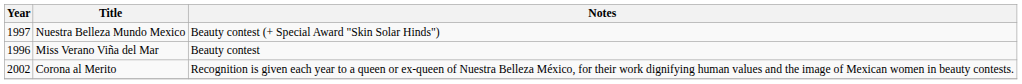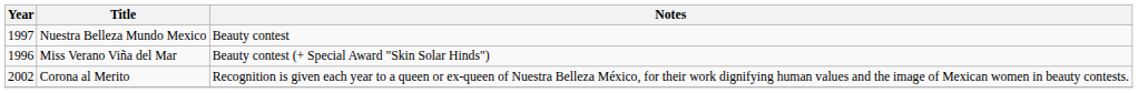 <table class="wikitable">
 <tr>
 <th>Year</th>
 <th>Title</th>
 <th>Notes</th>
 </tr>
 <tr>
 <td>1997</td>
 <td>Nuestra Belleza Mundo Mexico</td>
-<td>Beauty contest (+ Special Award "Skin Solar Hinds")</td>
+<td>Beauty contest</td>
 </tr>
 <tr>
 <td>1996</td>
 <td>Miss Verano Viña del Mar</td>
-<td>Beauty contest</td>
+<td>Beauty contest (+ Special Award "Skin Solar Hinds")</td>
 </tr>
 <tr>
 <td>2002</td>
 <td>Corona al Merito</td>
 <td>Recognition is given each year to a queen or ex-queen of Nuestra Belleza México, for their work dignifying human values and the image of Mexican women in beauty contests.</td>
 </tr>
 <tr>
 </tr>
 </table>
